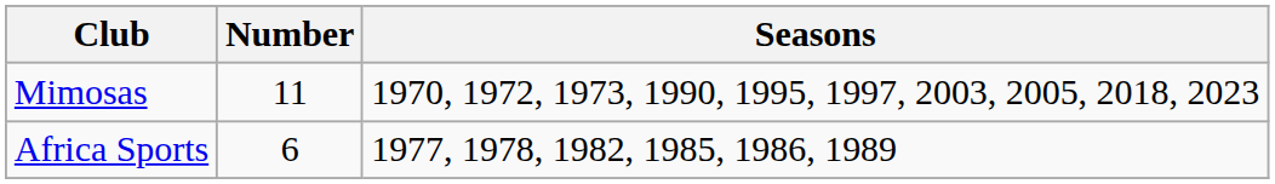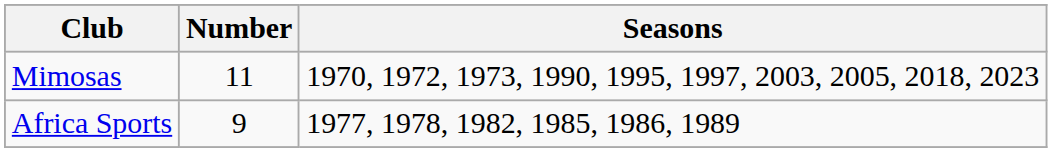 <table class="wikitable sortable">
 <tr>
 <th>Club</th>
 <th>Number</th>
 <th>Seasons</th>
 </tr>
 <tr>
 <td><a href='#'>Mimosas</a></td>
 <td style="text-align:center">11</td>
 <td>1970, 1972, 1973, 1990, 1995, 1997, 2003, 2005, 2018, 2023</td>
 </tr>
 <tr>
 <td><a href='#'>Africa Sports</a></td>
-<td style="text-align:center">6</td>
+<td style="text-align:center">9</td>
 <td>1977, 1978, 1982, 1985, 1986, 1989</td>
 </tr>
 </table>
